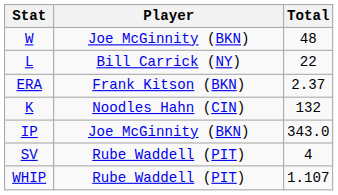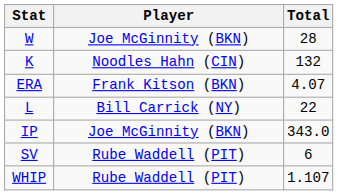 <table class="wikitable" style="text-align:center;">
 <tr>
 <th style="width:15%;">Stat</th>
 <th>Player</th>
 <th style="width:15%;">Total</th>
 </tr>
 <tr>
 <td><a href='#'>W</a></td>
 <td><a href='#'>Joe McGinnity</a> (<a href='#'>BKN</a>)</td>
-<td>48</td>
+<td>28</td>
+</tr>
+<tr>
+<td><a href='#'>K</a></td>
+<td><a href='#'>Noodles Hahn</a> (<a href='#'>CIN</a>)</td>
+<td>132</td>
+</tr>
+<tr>
+<td><a href='#'>ERA</a></td>
+<td><a href='#'>Frank Kitson</a> (<a href='#'>BKN</a>)</td>
+<td>4.07</td>
 </tr>
 <tr>
 <td><a href='#'>L</a></td>
 <td><a href='#'>Bill Carrick</a> (<a href='#'>NY</a>)</td>
 <td>22</td>
-</tr>
-<tr>
-<td><a href='#'>ERA</a></td>
-<td><a href='#'>Frank Kitson</a> (<a href='#'>BKN</a>)</td>
-<td>2.37</td>
-</tr>
-<tr>
-<td><a href='#'>K</a></td>
-<td><a href='#'>Noodles Hahn</a> (<a href='#'>CIN</a>)</td>
-<td>132</td>
 </tr>
 <tr>
 <td><a href='#'>IP</a></td>
 <td><a href='#'>Joe McGinnity</a> (<a href='#'>BKN</a>)</td>
 <td>343.0</td>
 </tr>
 <tr>
 <td><a href='#'>SV</a></td>
 <td><a href='#'>Rube Waddell</a> (<a href='#'>PIT</a>)</td>
-<td>4</td>
+<td>6</td>
 </tr>
 <tr>
 <td><a href='#'>WHIP</a></td>
 <td><a href='#'>Rube Waddell</a> (<a href='#'>PIT</a>)</td>
 <td>1.107</td>
 </tr>
 </table>
